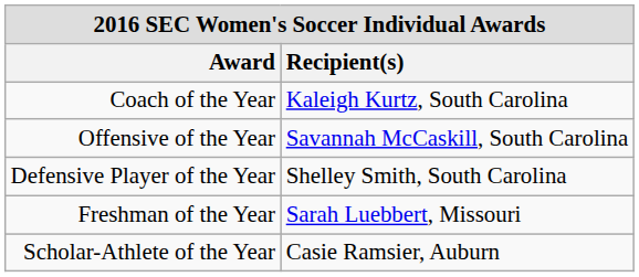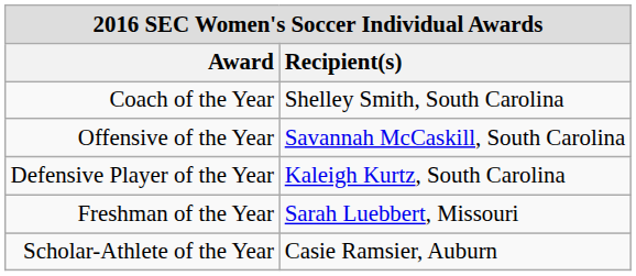 <table class="wikitable" style="white-space:nowrap; font-size:90%;">
 <tr>
 <td colspan="7" style="text-align:center; background:#ddd;"><strong>2016 SEC Women's Soccer Individual Awards</strong></td>
 </tr>
 <tr>
 <th style="text-align:right;">Award</th>
 <th style="text-align:left;">Recipient(s)</th>
 </tr>
 <tr>
 <td style="text-align:right;">Coach of the Year</td>
-<td style="text-align:left;"><a href='#'>Kaleigh Kurtz</a>, South Carolina</td>
+<td style="text-align:left;">Shelley Smith, South Carolina</td>
 </tr>
 <tr>
 <td style="text-align:right;">Offensive of the Year</td>
 <td style="text-align:left;"><a href='#'>Savannah McCaskill</a>, South Carolina</td>
 </tr>
 <tr>
 <td style="text-align:right;">Defensive Player of the Year</td>
-<td style="text-align:left;">Shelley Smith, South Carolina</td>
+<td style="text-align:left;"><a href='#'>Kaleigh Kurtz</a>, South Carolina</td>
 </tr>
 <tr>
 <td style="text-align:right;">Freshman of the Year</td>
 <td style="text-align:left;"><a href='#'>Sarah Luebbert</a>, Missouri</td>
 </tr>
 <tr>
 <td style="text-align:right;">Scholar-Athlete of the Year</td>
 <td style="text-align:left;">Casie Ramsier, Auburn</td>
 </tr>
 </table>
